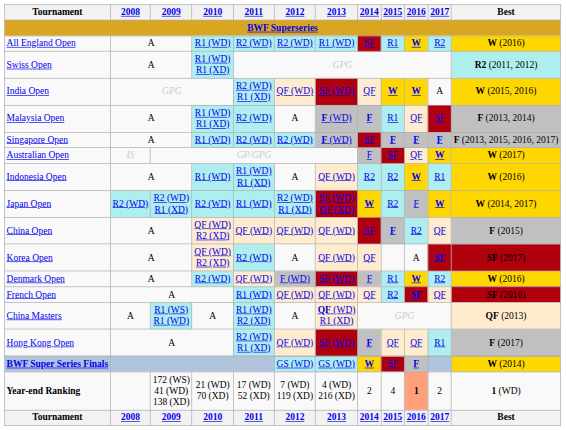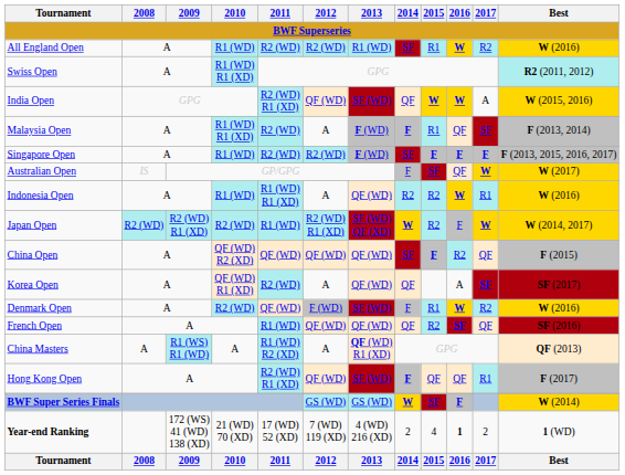 <table class="wikitable" style="font-size: 90%; text-align:center">
 <tr>
 <th>Tournament</th>
 <th><a href='#'>2008</a></th>
 <th><a href='#'>2009</a></th>
 <th><a href='#'>2010</a></th>
 <th><a href='#'>2011</a></th>
 <th><a href='#'>2012</a></th>
 <th><a href='#'>2013</a></th>
 <th><a href='#'>2014</a></th>
 <th><a href='#'>2015</a></th>
 <th><a href='#'>2016</a></th>
 <th><a href='#'>2017</a></th>
 <th>Best</th>
 </tr>
 <tr bgcolor=DAA520>
 <td colspan="12" align="center"><strong><a href='#'>BWF Superseries</a></strong></td>
 </tr>
 <tr>
 <td align=left> <a href='#'>All England Open</a></td>
 <td colspan="2">A</td>
 <td bgcolor=AFEEEE><a href='#'>R1 (WD)</a></td>
 <td bgcolor=AFEEEE><a href='#'>R2 (WD)</a></td>
 <td bgcolor=AFEEEE><a href='#'>R2 (WD)</a></td>
 <td bgcolor=AFEEEE><a href='#'>R1 (WD)</a></td>
 <td bgcolor=Bronze><a href='#'>SF</a></td>
 <td bgcolor=AFEEEE><a href='#'>R1</a></td>
 <td bgcolor=Gold><a href='#'><strong>W</strong></a></td>
 <td bgcolor=AFEEEE><a href='#'>R2</a></td>
 <td bgcolor=Gold><strong>W</strong> (2016)</td>
 </tr>
 <tr>
 <td align=left> <a href='#'>Swiss Open</a></td>
 <td colspan="2">A</td>
 <td bgcolor=AFEEEE><a href='#'>R1 (WD) <br> R1 (XD)</a></td>
 <td colspan="7" style=color:#ccc><em>GPG</em></td>
 <td bgcolor=AFEEEE><strong>R2</strong> (2011, 2012)</td>
 </tr>
 <tr>
 <td align=left> <a href='#'>India Open</a></td>
 <td colspan="3" style=color:#ccc><em>GPG</em></td>
 <td bgcolor=AFEEEE><a href='#'>R2 (WD) <br> R1 (XD)</a></td>
 <td bgcolor=FFEBCD><a href='#'>QF (WD)</a></td>
 <td bgcolor=Bronze><a href='#'>SF (WD)</a></td>
 <td bgcolor=FFEBCD><a href='#'>QF</a></td>
 <td bgcolor=Gold><a href='#'><strong>W</strong></a></td>
 <td bgcolor=Gold><a href='#'><strong>W</strong></a></td>
 <td>A</td>
 <td bgcolor=Gold><strong>W</strong> (2015, 2016)</td>
 </tr>
 <tr>
 <td align=left> <a href='#'>Malaysia Open</a></td>
 <td colspan="2">A</td>
 <td bgcolor=AFEEEE><a href='#'>R1 (WD) <br> R1 (XD)</a></td>
 <td bgcolor=AFEEEE><a href='#'>R2 (WD)</a></td>
 <td>A</td>
 <td bgcolor=Silver><a href='#'><strong>F</strong> (WD)</a></td>
 <td bgcolor=Silver><a href='#'><strong>F</strong></a></td>
 <td bgcolor=AFEEEE><a href='#'>R1</a></td>
 <td bgcolor=FFEBCD><a href='#'>QF</a></td>
 <td bgcolor=Bronze><a href='#'>SF</a></td>
 <td bgcolor=Silver><strong>F</strong> (2013, 2014)</td>
 </tr>
 <tr>
 <td align=left> <a href='#'>Singapore Open</a></td>
 <td colspan="2">A</td>
 <td bgcolor=AFEEEE><a href='#'>R1 (WD)</a></td>
 <td bgcolor=AFEEEE><a href='#'>R2 (WD)</a></td>
 <td bgcolor=AFEEEE><a href='#'>R2 (WD)</a></td>
 <td bgcolor=Silver><a href='#'><strong>F</strong> (WD)</a></td>
 <td bgcolor=Bronze><a href='#'>SF</a></td>
 <td bgcolor=Silver><a href='#'><strong>F</strong></a></td>
 <td bgcolor=Silver><a href='#'><strong>F</strong></a></td>
 <td bgcolor=Silver><a href='#'><strong>F</strong></a></td>
 <td bgcolor=Silver><strong>F</strong> (2013, 2015, 2016, 2017)</td>
 </tr>
 <tr>
 <td align=left> <a href='#'>Australian Open</a></td>
 <td style=color:#ccc><em>IS</em></td>
 <td colspan="5" style=color:#ccc><em>GP/GPG</em></td>
 <td bgcolor=Silver><a href='#'>F</a></td>
 <td bgcolor=Bronze><a href='#'>SF</a></td>
 <td bgcolor=FFEBCD><a href='#'>QF</a></td>
 <td bgcolor=Gold><a href='#'><strong>W</strong></a></td>
 <td bgcolor=Gold><strong>W</strong> (2017)</td>
 </tr>
 <tr>
 <td align=left> <a href='#'>Indonesia Open</a></td>
 <td colspan="2">A</td>
 <td bgcolor=AFEEEE><a href='#'>R1 (WD)</a></td>
 <td bgcolor=AFEEEE><a href='#'>R1 (WD) <br> R1 (XD)</a></td>
 <td>A</td>
 <td bgcolor=FFEBCD><a href='#'>QF (WD)</a></td>
 <td bgcolor=AFEEEE><a href='#'>R2</a></td>
 <td bgcolor=AFEEEE><a href='#'>R2</a></td>
 <td bgcolor=Gold><a href='#'><strong>W</strong></a></td>
 <td bgcolor=AFEEEE><a href='#'>R1</a></td>
 <td bgcolor=Gold><strong>W</strong> (2016)</td>
 </tr>
 <tr>
 <td align=left> <a href='#'>Japan Open</a></td>
 <td bgcolor=AFEEEE><a href='#'>R2 (WD)</a></td>
 <td bgcolor=AFEEEE><a href='#'>R2 (WD) <br> R1 (XD)</a></td>
 <td bgcolor=AFEEEE><a href='#'>R2 (WD)</a></td>
 <td bgcolor=AFEEEE><a href='#'>R1 (WD)</a></td>
 <td bgcolor=AFEEEE><a href='#'>R2 (WD) <br> R1 (XD)</a></td>
 <td bgcolor=Bronze><a href='#'>SF (WD) <br> QF (XD)</a></td>
 <td bgcolor=Gold><a href='#'><strong>W</strong></a></td>
 <td bgcolor=AFEEEE><a href='#'>R2</a></td>
 <td bgcolor=Silver><a href='#'>F</a></td>
 <td bgcolor=Gold><a href='#'><strong>W</strong></a></td>
 <td bgcolor=Gold><strong>W</strong> (2014, 2017)</td>
 </tr>
 <tr>
 <td align=left> <a href='#'>China Open</a></td>
 <td colspan="2">A</td>
 <td bgcolor=FFEBCD><a href='#'>QF (WD) <br> R2 (XD)</a></td>
 <td bgcolor=FFEBCD><a href='#'>QF (WD)</a></td>
 <td bgcolor=FFEBCD><a href='#'>QF (WD)</a></td>
 <td bgcolor=FFEBCD><a href='#'>QF (WD)</a></td>
 <td bgcolor=Bronze><a href='#'>SF</a></td>
 <td bgcolor=Silver><a href='#'><strong>F</strong></a></td>
 <td bgcolor=AFEEEE><a href='#'>R2</a></td>
 <td bgcolor=FFEBCD><a href='#'>QF</a></td>
 <td bgcolor=Silver><strong>F</strong> (2015)</td>
 </tr>
 <tr>
 <td align=left> <a href='#'>Korea Open</a></td>
 <td colspan="2">A</td>
-<td bgcolor=FFEBCD><a href='#'>QF (WD) <br> R2 (XD)</a></td>
+<td bgcolor=FFEBCD><a href='#'>QF (WD) <br> R1 (XD)</a></td>
 <td bgcolor=AFEEEE><a href='#'>R2 (WD)</a></td>
 <td>A</td>
 <td bgcolor=FFEBCD><a href='#'>QF (WD)</a></td>
 <td bgcolor=FFEBCD><a href='#'>QF</a></td>
 <td><a href='#'></a></td>
 <td>A</td>
 <td bgcolor=Bronze><a href='#'><strong>SF</strong></a></td>
 <td bgcolor=Bronze><strong>SF</strong> (2017)</td>
 </tr>
 <tr>
 <td align=left> <a href='#'>Denmark Open</a></td>
 <td colspan="2">A</td>
 <td bgcolor=AFEEEE><a href='#'>R2 (WD)</a></td>
 <td bgcolor=FFEBCD><a href='#'>QF (WD)</a></td>
 <td bgcolor=Silver><a href='#'>F (WD)</a></td>
 <td bgcolor=Bronze><a href='#'>SF (WD)</a></td>
 <td bgcolor=Silver><a href='#'>F</a></td>
 <td bgcolor=AFEEEE><a href='#'>R1</a></td>
 <td bgcolor=Gold><a href='#'><strong>W</strong></a></td>
 <td bgcolor=AFEEEE><a href='#'>R2</a></td>
 <td bgcolor=Gold><strong>W</strong> (2016)</td>
 </tr>
 <tr>
 <td align=left> <a href='#'>French Open</a></td>
 <td colspan="3">A</td>
 <td bgcolor=AFEEEE><a href='#'>R1 (WD)</a></td>
 <td bgcolor=FFEBCD><a href='#'>QF (WD)</a></td>
 <td bgcolor=FFEBCD><a href='#'>QF (WD)</a></td>
 <td bgcolor=FFEBCD><a href='#'>QF</a></td>
 <td bgcolor=AFEEEE><a href='#'>R2</a></td>
 <td bgcolor=Bronze><a href='#'><strong>SF</strong></a></td>
 <td bgcolor=FFEBCD><a href='#'>QF</a></td>
 <td bgcolor=Bronze><strong>SF</strong> (2016)</td>
 </tr>
 <tr>
 <td align=left> <a href='#'>China Masters</a></td>
 <td>A</td>
 <td bgcolor=AFEEEE><a href='#'>R1 (WS) <br> R1 (WD)</a></td>
 <td>A</td>
 <td bgcolor=AFEEEE><a href='#'>R1 (WD) <br> R2 (XD)</a></td>
 <td>A</td>
 <td bgcolor=FFEBCD><a href='#'><strong>QF</strong> (WD) <br> R1 (XD)</a></td>
 <td colspan="4" style=color:#ccc><em>GPG</em></td>
 <td bgcolor=FFEBCD><strong>QF</strong> (2013)</td>
 </tr>
 <tr>
 <td align=left> <a href='#'>Hong Kong Open</a></td>
 <td colspan="3">A</td>
 <td bgcolor=AFEEEE><a href='#'>R2 (WD) <br> R1 (XD)</a></td>
 <td bgcolor=FFEBCD><a href='#'>QF (WD)</a></td>
 <td bgcolor=Bronze><a href='#'>SF (WD)</a></td>
 <td bgcolor=Silver><a href='#'><strong>F</strong></a></td>
 <td bgcolor=FFEBCD><a href='#'>QF</a></td>
 <td bgcolor=FFEBCD><a href='#'>QF</a></td>
 <td bgcolor=AFEEEE><a href='#'>R1</a></td>
 <td bgcolor=Silver><strong>F</strong> (2017)</td>
 </tr>
 <tr>
 </tr>
 <tr bgcolor=B0C4DE>
 <td align=left><strong><a href='#'>BWF Super Series Finals</a></strong></td>
 <td colspan="4"></td>
 <td bgcolor=AFEEEE><a href='#'>GS (WD)</a></td>
 <td bgcolor=AFEEEE><a href='#'>GS (WD)</a></td>
 <td bgcolor=Gold><a href='#'><strong>W</strong></a></td>
 <td bgcolor=Bronze><a href='#'>SF</a></td>
 <td bgcolor=Silver><strong><a href='#'>F</a></strong></td>
 <td></td>
 <td bgcolor=Gold><strong>W</strong> (2014)</td>
 </tr>
 <tr>
 <td align=left><strong>Year-end Ranking</strong></td>
 <td></td>
 <td align=center>172 (WS) <br> 41 (WD) <br> 138 (XD)</td>
 <td align=center>21 (WD) <br> 70 (XD)</td>
 <td align=center>17 (WD) <br> 52 (XD)</td>
 <td align=center>7 (WD) <br> 119 (XD)</td>
 <td align=center>4 (WD) <br> 216 (XD)</td>
 <td align=center>2</td>
 <td align=center>4</td>
-<td align=center style="background: lightsalmon;"><strong>1</strong></td>
+<td align=center><strong>1</strong></td>
 <td align=center>2</td>
 <td align=center><strong>1</strong> (WD)</td>
 </tr>
 <tr>
 <th>Tournament</th>
 <th><a href='#'>2008</a></th>
 <th><a href='#'>2009</a></th>
 <th><a href='#'>2010</a></th>
 <th><a href='#'>2011</a></th>
 <th><a href='#'>2012</a></th>
 <th><a href='#'>2013</a></th>
 <th><a href='#'>2014</a></th>
 <th><a href='#'>2015</a></th>
 <th><a href='#'>2016</a></th>
 <th><a href='#'>2017</a></th>
 <th>Best</th>
 </tr>
 </table>
